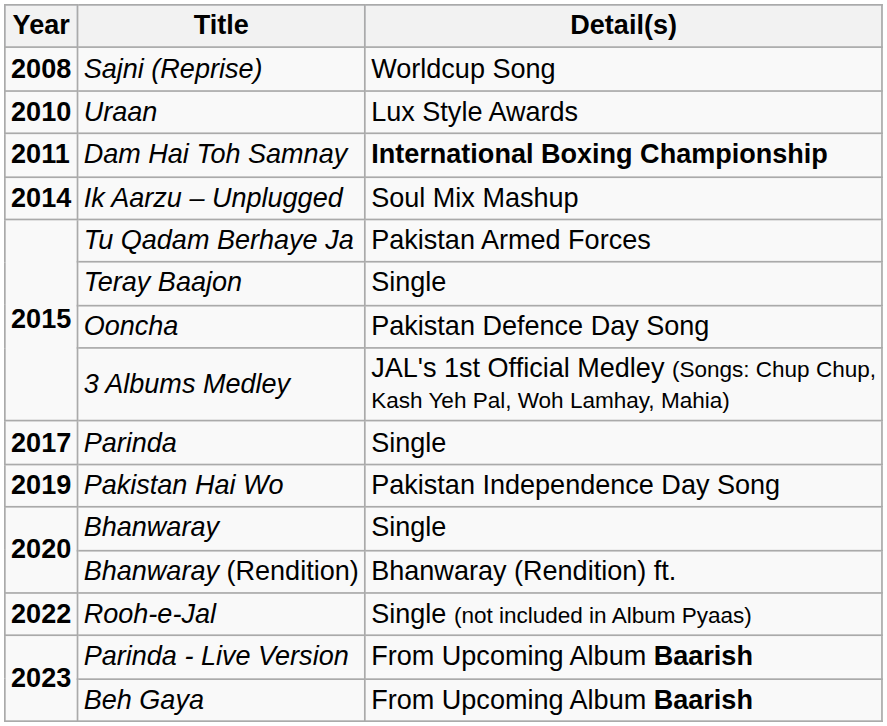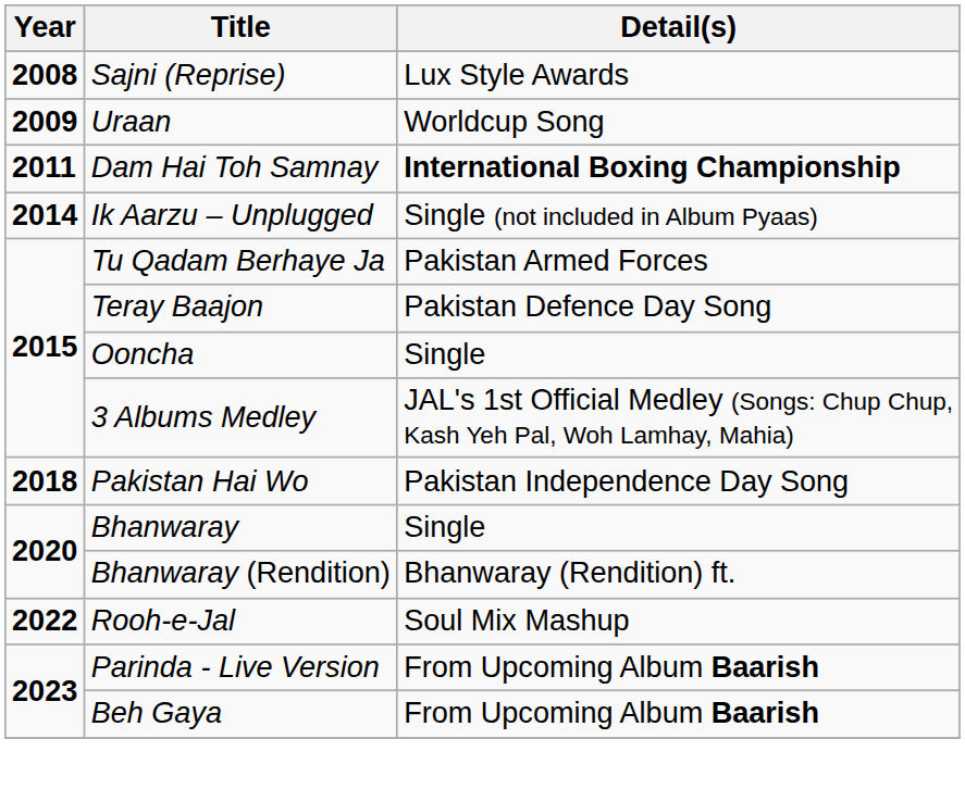 <table class="wikitable">
 <tr style="background:#b0c4de; text-align:center;">
 <th>Year</th>
 <th>Title</th>
 <th>Detail(s)</th>
 </tr>
 <tr>
 <td><strong>2008</strong></td>
 <td><em>Sajni (Reprise)</em></td>
-<td>Worldcup Song</td>
+<td>Lux Style Awards</td>
 </tr>
 <tr>
-<td><strong>2010</strong></td>
+<td><strong>2009</strong></td>
 <td><em>Uraan</em></td>
-<td>Lux Style Awards</td>
+<td>Worldcup Song</td>
 </tr>
 <tr>
 <td><strong>2011</strong></td>
 <td><em>Dam Hai Toh Samnay</em></td>
 <td><strong>International Boxing Championship</strong></td>
 </tr>
 <tr>
 <td><strong>2014</strong></td>
 <td><em>Ik Aarzu – Unplugged</em></td>
-<td>Soul Mix Mashup</td>
+<td>Single <small>(not included in Album Pyaas)</small></td>
 </tr>
 <tr>
 <td rowspan="4"><strong>2015</strong></td>
 <td><em>Tu Qadam Berhaye Ja</em></td>
 <td>Pakistan Armed Forces</td>
 </tr>
 <tr>
 <td><em>Teray Baajon</em></td>
-<td>Single</td>
+<td>Pakistan Defence Day Song</td>
 </tr>
 <tr>
 <td><em>Ooncha</em></td>
-<td>Pakistan Defence Day Song</td>
+<td>Single</td>
 </tr>
 <tr>
 <td><em>3 Albums Medley</em></td>
 <td>JAL's 1st Official Medley <small>(Songs: Chup Chup,<br> Kash Yeh Pal, Woh Lamhay, Mahia)</small></td>
 </tr>
 <tr>
-<td><strong>2017</strong></td>
-<td><em>Parinda</em></td>
-<td>Single</td>
-</tr>
-<tr>
-<td><strong>2019</strong></td>
+<td><strong>2018</strong></td>
 <td><em>Pakistan Hai Wo</em></td>
 <td>Pakistan Independence Day Song</td>
 </tr>
 <tr>
 <td rowspan="2"><strong>2020</strong></td>
 <td><em>Bhanwaray</em></td>
 <td>Single</td>
 </tr>
 <tr>
 <td><em>Bhanwaray</em> (Rendition)</td>
 <td>Bhanwaray (Rendition) ft. </td>
 </tr>
 <tr>
 <td><strong>2022</strong></td>
 <td><em>Rooh-e-Jal</em></td>
-<td>Single <small>(not included in Album Pyaas)</small></td>
+<td>Soul Mix Mashup</td>
 </tr>
 <tr>
 <td rowspan="2"><strong>2023</strong></td>
 <td><em>Parinda - Live Version</em></td>
 <td>From Upcoming Album <strong>Baarish</strong></td>
 </tr>
 <tr>
 <td><em>Beh Gaya</em></td>
 <td>From Upcoming Album <strong>Baarish</strong></td>
 </tr>
 <tr>
 </tr>
 </table>
